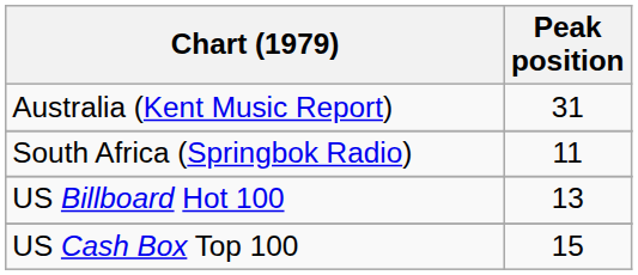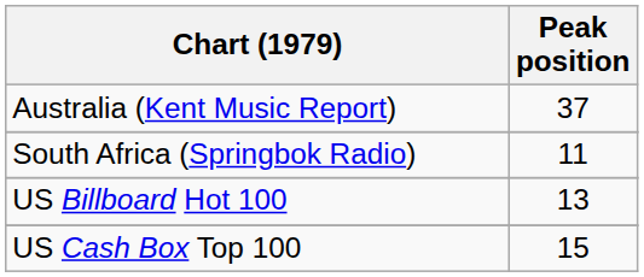 <table class="wikitable sortable">
 <tr>
 <th style="width: 200pt;">Chart (1979)</th>
 <th style="width: 40pt;">Peak<br>position</th>
 </tr>
 <tr>
 <td>Australia (<a href='#'>Kent Music Report</a>)</td>
-<td align="center">31</td>
+<td align="center">37</td>
 </tr>
 <tr>
 </tr>
 <tr>
 </tr>
 <tr>
 </tr>
 <tr>
 <td>South Africa (<a href='#'>Springbok Radio</a>)</td>
 <td style="text-align:center;">11</td>
 </tr>
 <tr>
 </tr>
 <tr>
 <td>US <a href='#'><em>Billboard</em></a> <a href='#'>Hot 100</a></td>
 <td align="center">13</td>
 </tr>
 <tr>
 </tr>
 <tr>
 <td>US <a href='#'><em>Cash Box</em></a> Top 100</td>
 <td align="center">15</td>
 </tr>
 </table>
